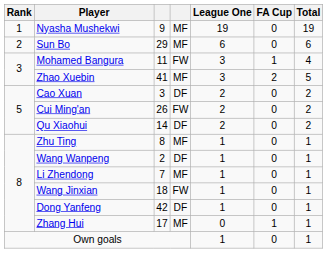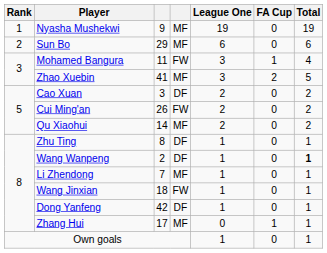 <table class="wikitable">
 <tr>
 <th>Rank</th>
 <th style="width:180px;">Player</th>
 <th></th>
 <th></th>
 <th>League One</th>
 <th>FA Cup</th>
 <th>Total</th>
 </tr>
 <tr>
 <td align=center>1</td>
 <td> <a href='#'>Nyasha Mushekwi</a></td>
 <td align=center>9</td>
 <td align=center>MF</td>
 <td align=center>19</td>
 <td align=center>0</td>
 <td align="center">19</td>
 </tr>
 <tr>
 <td align=center>2</td>
 <td> <a href='#'>Sun Bo</a></td>
 <td align=center>29</td>
 <td align=center>MF</td>
 <td align=center>6</td>
 <td align=center>0</td>
 <td align="center">6</td>
 </tr>
 <tr>
 <td rowspan="2" align="center">3</td>
 <td> <a href='#'>Mohamed Bangura</a></td>
 <td align=center>11</td>
 <td align=center>FW</td>
 <td align=center>3</td>
 <td align=center>1</td>
 <td align="center">4</td>
 </tr>
 <tr>
 <td> <a href='#'>Zhao Xuebin</a></td>
 <td align="center">41</td>
 <td align=center>MF</td>
 <td align="center">3</td>
 <td align="center">2</td>
 <td align="center">5</td>
 </tr>
 <tr>
 <td align=center rowspan=3>5</td>
 <td> <a href='#'>Cao Xuan</a></td>
 <td align=center>3</td>
 <td align=center>DF</td>
 <td align=center>2</td>
 <td align=center>0</td>
 <td align="center">2</td>
 </tr>
 <tr>
 <td> <a href='#'>Cui Ming'an</a></td>
 <td align=center>26</td>
 <td align="center">FW</td>
 <td align=center>2</td>
 <td align=center>0</td>
 <td align="center">2</td>
 </tr>
 <tr>
 <td> <a href='#'>Qu Xiaohui</a></td>
 <td align=center>14</td>
-<td align=center>DF</td>
+<td align=center>MF</td>
 <td align=center>2</td>
 <td align=center>0</td>
 <td align="center">2</td>
 </tr>
 <tr>
 <td align=center rowspan="6">8</td>
 <td> <a href='#'>Zhu Ting</a></td>
 <td align=center>8</td>
-<td align=center>MF</td>
+<td align=center>DF</td>
 <td align=center>1</td>
 <td align=center>0</td>
 <td align=center>1</td>
 </tr>
 <tr>
 <td> <a href='#'>Wang Wanpeng</a></td>
 <td align=center>2</td>
 <td align=center>DF</td>
 <td align=center>1</td>
 <td align=center>0</td>
-<td align=center>1</td>
+<td align=center><strong>1</strong></td>
 </tr>
 <tr>
 <td> <a href='#'>Li Zhendong</a></td>
 <td align=center>7</td>
 <td align=center>MF</td>
 <td align=center>1</td>
 <td align=center>0</td>
 <td align=center>1</td>
 </tr>
 <tr>
 <td> <a href='#'>Wang Jinxian</a></td>
 <td align=center>18</td>
 <td align=center>FW</td>
 <td align=center>1</td>
 <td align=center>0</td>
 <td align=center>1</td>
 </tr>
 <tr>
 <td> <a href='#'>Dong Yanfeng</a></td>
 <td align=center>42</td>
 <td align=center>DF</td>
 <td align=center>1</td>
 <td align=center>0</td>
 <td align=center>1</td>
 </tr>
 <tr>
 <td> <a href='#'>Zhang Hui</a></td>
 <td align=center>17</td>
 <td align=center>MF</td>
 <td align=center>0</td>
 <td align=center>1</td>
 <td align=center>1</td>
 </tr>
 <tr>
 <td colspan="4" align="center">Own goals</td>
 <td align="center">1</td>
 <td align="center">0</td>
 <td align="center">1</td>
 </tr>
 </table>
